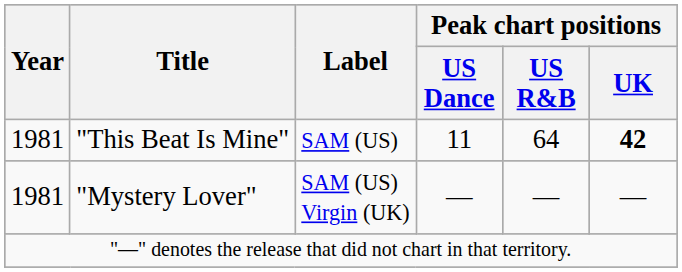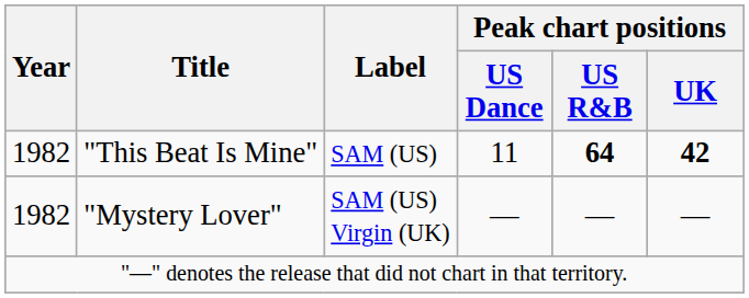 <table class="wikitable">
 <tr>
 <th rowspan="2">Year</th>
 <th rowspan="2">Title</th>
 <th rowspan="2">Label</th>
 <th colspan="4">Peak chart positions</th>
 </tr>
 <tr align=center>
 <th style="width:45px;"><a href='#'>US Dance</a><br></th>
 <th style="width:45px;"><a href='#'>US R&B</a><br></th>
 <th style="width:45px;"><a href='#'>UK</a><br></th>
 </tr>
 <tr>
-<td>1981</td>
+<td>1982</td>
 <td>"This Beat Is Mine"</td>
 <td><small><a href='#'>SAM</a> (US)</small></td>
 <td align=center>11</td>
-<td align=center>64</td>
+<td align=center><strong>64</strong></td>
 <td align=center><strong>42</strong></td>
 </tr>
 <tr>
-<td>1981</td>
+<td>1982</td>
 <td>"Mystery Lover"</td>
 <td><small><a href='#'>SAM</a> (US)<br><a href='#'>Virgin</a> (UK)</small></td>
 <td align=center>—</td>
 <td align=center>—</td>
 <td align=center>—</td>
 </tr>
 <tr>
 <td colspan="6" style="text-align:center; font-size:9pt;">"—" denotes the release that did not chart in that territory.</td>
 </tr>
 </table>
